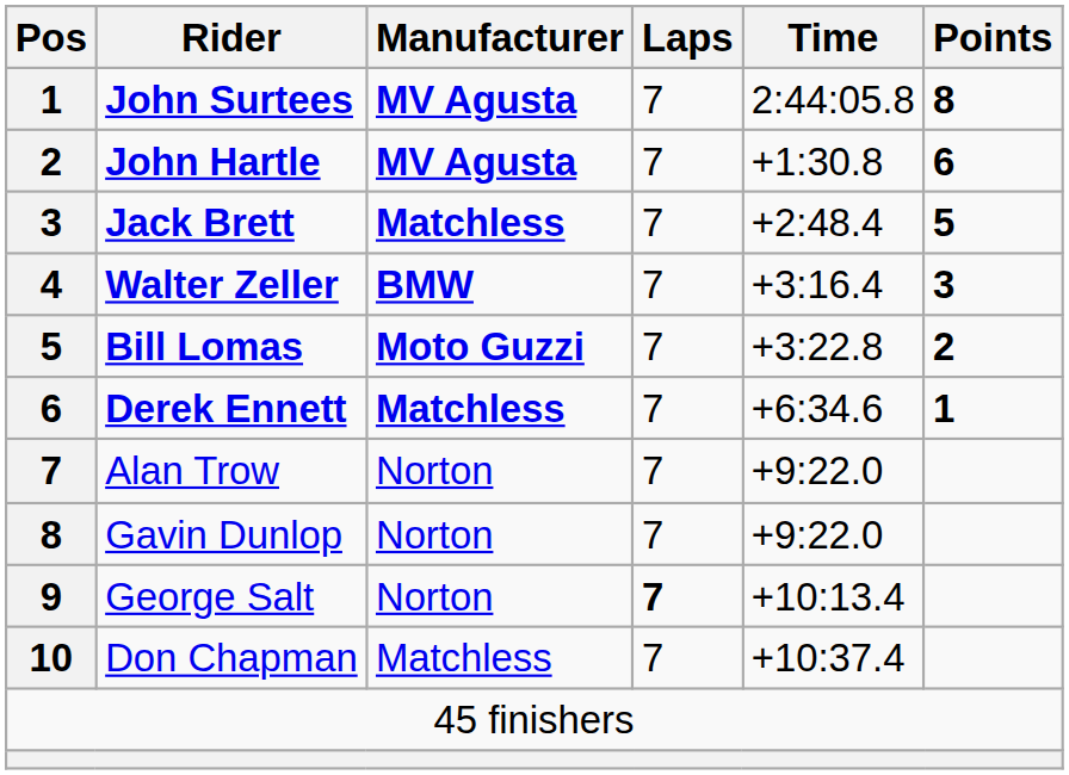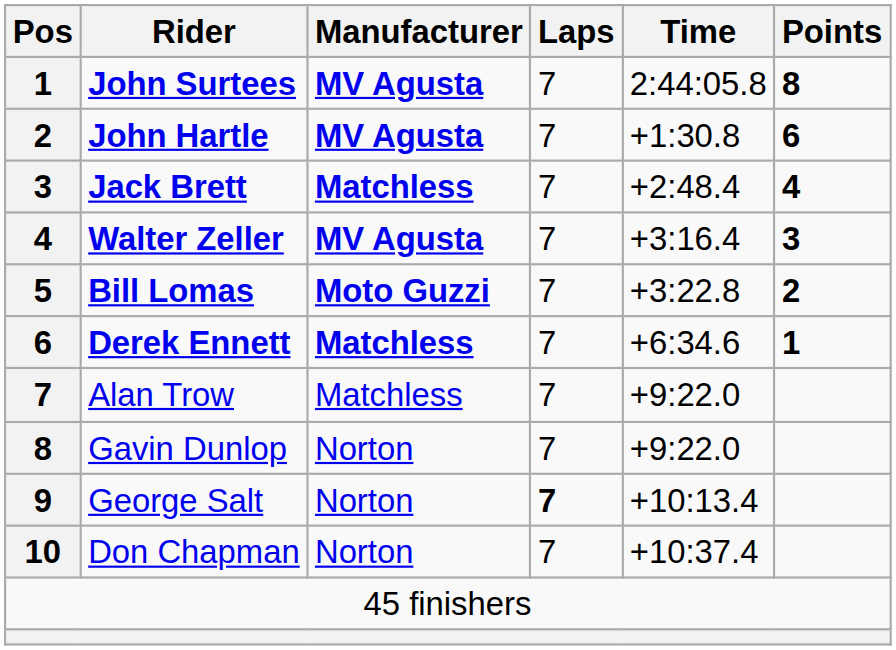 <table class="wikitable" style="font-size: 95%;">
 <tr>
 <th>Pos</th>
 <th>Rider</th>
 <th>Manufacturer</th>
 <th>Laps</th>
 <th>Time</th>
 <th>Points</th>
 </tr>
 <tr>
 <th>1</th>
 <td> <strong><a href='#'>John Surtees</a></strong></td>
 <td><strong><a href='#'>MV Agusta</a></strong></td>
 <td>7</td>
 <td>2:44:05.8</td>
 <td><strong>8</strong></td>
 </tr>
 <tr>
 <th>2</th>
 <td> <strong><a href='#'>John Hartle</a></strong></td>
 <td><strong><a href='#'>MV Agusta</a></strong></td>
 <td>7</td>
 <td>+1:30.8</td>
 <td><strong>6</strong></td>
 </tr>
 <tr>
 <th>3</th>
 <td> <strong><a href='#'>Jack Brett</a></strong></td>
 <td><strong><a href='#'>Matchless</a></strong></td>
 <td>7</td>
 <td>+2:48.4</td>
-<td><strong>5</strong></td>
+<td><strong>4</strong></td>
 </tr>
 <tr>
 <th>4</th>
 <td> <strong><a href='#'>Walter Zeller</a></strong></td>
-<td><strong><a href='#'>BMW</a></strong></td>
+<td><strong><a href='#'>MV Agusta</a></strong></td>
 <td>7</td>
 <td>+3:16.4</td>
 <td><strong>3</strong></td>
 </tr>
 <tr>
 <th>5</th>
 <td> <strong><a href='#'>Bill Lomas</a></strong></td>
 <td><strong><a href='#'>Moto Guzzi</a></strong></td>
 <td>7</td>
 <td>+3:22.8</td>
 <td><strong>2</strong></td>
 </tr>
 <tr>
 <th>6</th>
 <td> <strong><a href='#'>Derek Ennett</a></strong></td>
 <td><strong><a href='#'>Matchless</a></strong></td>
 <td>7</td>
 <td>+6:34.6</td>
 <td><strong>1</strong></td>
 </tr>
 <tr>
 <th>7</th>
 <td> <a href='#'>Alan Trow</a></td>
-<td><a href='#'>Norton</a></td>
+<td><a href='#'>Matchless</a></td>
 <td>7</td>
 <td>+9:22.0</td>
 <td></td>
 </tr>
 <tr>
 <th>8</th>
 <td> <a href='#'>Gavin Dunlop</a></td>
 <td><a href='#'>Norton</a></td>
 <td>7</td>
 <td>+9:22.0</td>
 <td></td>
 </tr>
 <tr>
 <th>9</th>
 <td> <a href='#'>George Salt</a></td>
 <td><a href='#'>Norton</a></td>
 <td><strong>7</strong></td>
 <td>+10:13.4</td>
 <td></td>
 </tr>
 <tr>
 <th>10</th>
 <td> <a href='#'>Don Chapman</a></td>
-<td><a href='#'>Matchless</a></td>
+<td><a href='#'>Norton</a></td>
 <td>7</td>
 <td>+10:37.4</td>
 <td></td>
 </tr>
 <tr>
 <td colspan=6 align=center>45 finishers</td>
 </tr>
 <tr>
 <th colspan=6></th>
 </tr>
 </table>
